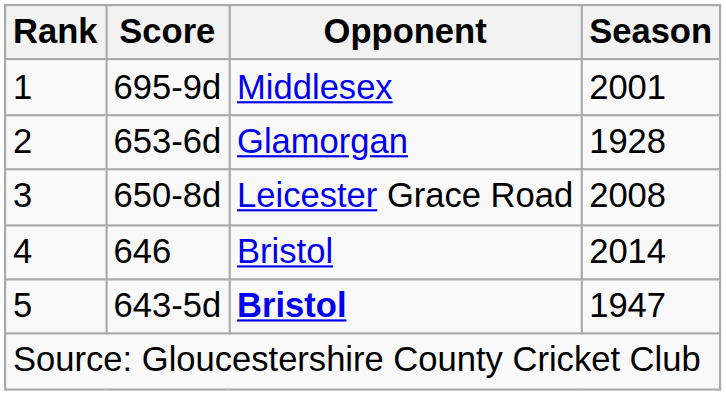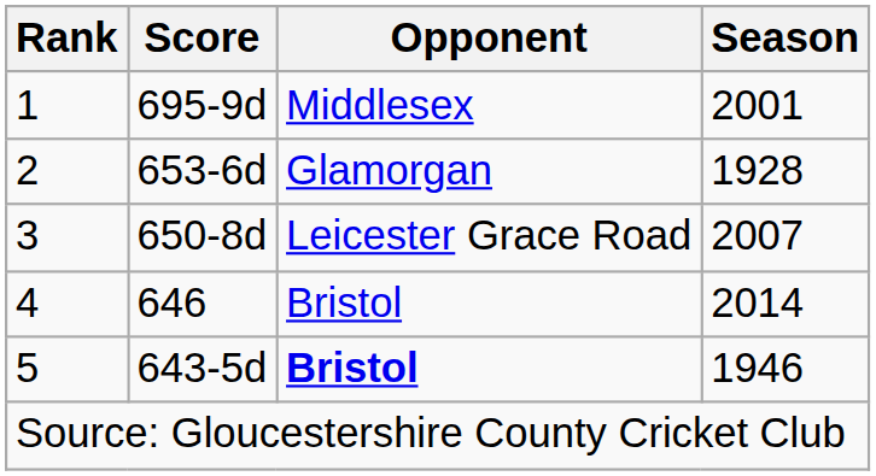 <table class="wikitable">
 <tr>
 <th>Rank</th>
 <th>Score</th>
 <th>Opponent</th>
 <th>Season</th>
 </tr>
 <tr>
 <td>1</td>
 <td>695-9d</td>
 <td><a href='#'>Middlesex</a></td>
 <td>2001</td>
 </tr>
 <tr>
 <td>2</td>
 <td>653-6d</td>
 <td><a href='#'>Glamorgan</a></td>
 <td>1928</td>
 </tr>
 <tr>
 <td>3</td>
 <td>650-8d</td>
 <td><a href='#'>Leicester</a> Grace Road</td>
-<td>2008</td>
+<td>2007</td>
 </tr>
 <tr>
 <td>4</td>
 <td>646</td>
 <td><a href='#'>Bristol</a></td>
 <td>2014</td>
 </tr>
 <tr>
 <td>5</td>
 <td>643-5d</td>
 <td><strong><a href='#'>Bristol</a></strong></td>
-<td>1947</td>
+<td>1946</td>
 </tr>
 <tr>
 <td colspan="4">Source: Gloucestershire County Cricket Club</td>
 </tr>
 </table>
